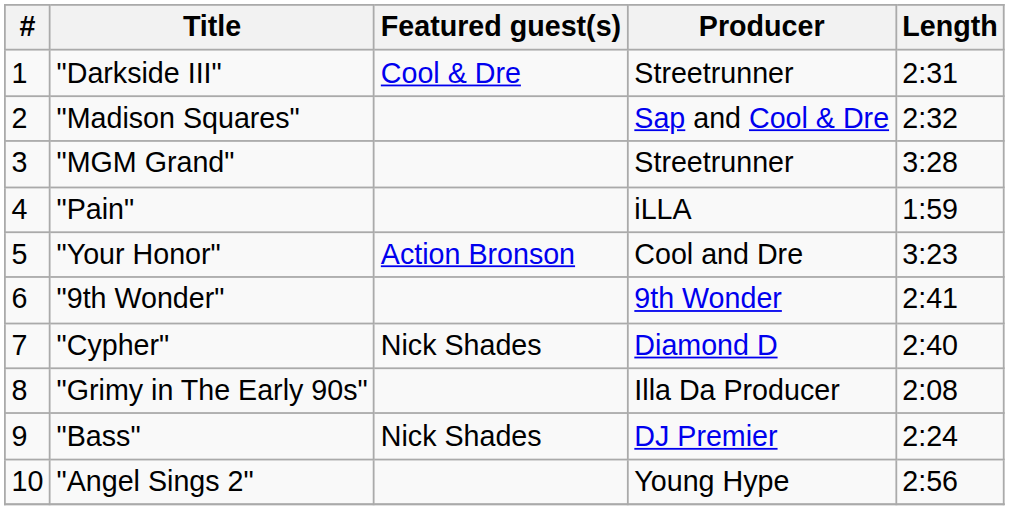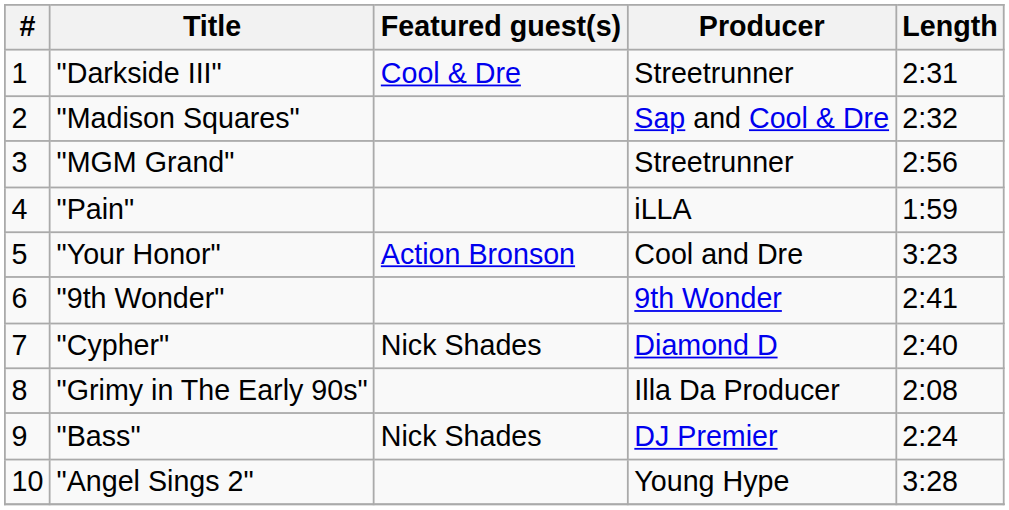 <table class="wikitable">
 <tr>
 <th align="center">#</th>
 <th align="center">Title</th>
 <th align="center">Featured guest(s)</th>
 <th align="center">Producer</th>
 <th align="center">Length</th>
 </tr>
 <tr>
 <td>1</td>
 <td>"Darkside III"</td>
 <td><a href='#'>Cool & Dre</a></td>
 <td>Streetrunner</td>
 <td>2:31</td>
 </tr>
 <tr>
 <td>2</td>
 <td>"Madison Squares"</td>
 <td></td>
 <td><a href='#'>Sap</a> and <a href='#'>Cool & Dre</a></td>
 <td>2:32</td>
 </tr>
 <tr>
 <td>3</td>
 <td>"MGM Grand"</td>
 <td></td>
 <td>Streetrunner</td>
-<td>3:28</td>
+<td>2:56</td>
 </tr>
 <tr>
 <td>4</td>
 <td>"Pain"</td>
 <td></td>
 <td>iLLA</td>
 <td>1:59</td>
 </tr>
 <tr>
 <td>5</td>
 <td>"Your Honor"</td>
 <td><a href='#'>Action Bronson</a></td>
 <td>Cool and Dre</td>
 <td>3:23</td>
 </tr>
 <tr>
 <td>6</td>
 <td>"9th Wonder"</td>
 <td></td>
 <td><a href='#'>9th Wonder</a></td>
 <td>2:41</td>
 </tr>
 <tr>
 <td>7</td>
 <td>"Cypher"</td>
 <td>Nick Shades</td>
 <td><a href='#'>Diamond D</a></td>
 <td>2:40</td>
 </tr>
 <tr>
 <td>8</td>
 <td>"Grimy in The Early 90s"</td>
 <td></td>
 <td>Illa Da Producer</td>
 <td>2:08</td>
 </tr>
 <tr>
 <td>9</td>
 <td>"Bass"</td>
 <td>Nick Shades</td>
 <td><a href='#'>DJ Premier</a></td>
 <td>2:24</td>
 </tr>
 <tr>
 <td>10</td>
 <td>"Angel Sings 2"</td>
 <td></td>
 <td>Young Hype</td>
-<td>2:56</td>
+<td>3:28</td>
 </tr>
 <tr>
 </tr>
 </table>
